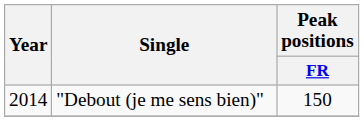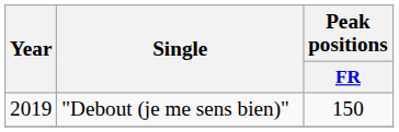 <table class="wikitable">
 <tr>
 <th align="center" rowspan="2" width="10">Year</th>
 <th align="center" rowspan="2" width="180">Single</th>
 <th align="center" colspan="1" width="20">Peak positions</th>
 </tr>
 <tr>
 <th scope="col" style="width:3em;font-size:90%;"><a href='#'>FR</a><br></th>
 </tr>
 <tr>
-<td style="text-align:center;">2014</td>
+<td style="text-align:center;">2019</td>
 <td>"Debout (je me sens bien)"</td>
 <td style="text-align:center;">150</td>
 </tr>
 <tr>
 </tr>
 </table>
